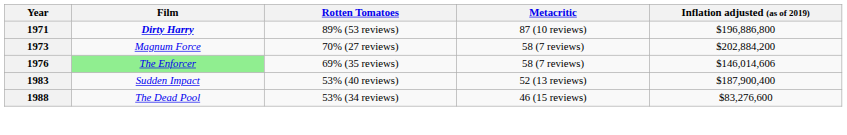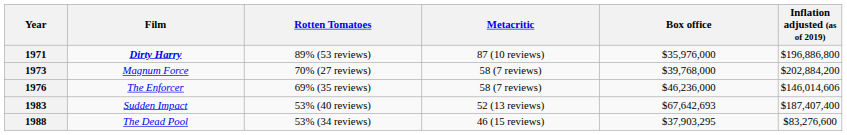 <table class="wikitable sortable" style="text-align:center" width=99%>
 <tr>
 <th rowspan="1" width="8%">Year</th>
 <th colspan="1" align="center" width="23%">Film</th>
 <th colspan="1" align="center" width="23%"><a href='#'>Rotten Tomatoes</a></th>
 <th colspan="1" align="center" width="23%"><a href='#'>Metacritic</a></th>
+<th colspan="1" align="center" width="23%">Box office</th>
 <th colspan="1" align="center" width="23%">Inflation adjusted <small>(as of 2019)</small></th>
 </tr>
 <tr>
 <th>1971</th>
 <td><strong><em><a href='#'>Dirty Harry</a></em></strong></td>
 <td colspan="1">89% (53 reviews)</td>
 <td colspan="1">87 (10 reviews)</td>
+<td>$35,976,000</td>
 <td>$196,886,800</td>
 </tr>
 <tr>
 <th>1973</th>
 <td><em><a href='#'>Magnum Force</a></em></td>
 <td colspan="1">70% (27 reviews)</td>
 <td colspan="1">58 (7 reviews)</td>
+<td>$39,768,000</td>
 <td>$202,884,200</td>
 </tr>
 <tr>
 <th>1976</th>
-<td data-sort-value="Enforcer, The" style="background: lightgreen;"><em><a href='#'>The Enforcer</a></em></td>
+<td data-sort-value="Enforcer, The"><em><a href='#'>The Enforcer</a></em></td>
 <td colspan="1">69% (35 reviews)</td>
 <td colspan="1">58 (7 reviews)</td>
+<td>$46,236,000</td>
 <td>$146,014,606</td>
 </tr>
 <tr>
 <th>1983</th>
 <td><em><a href='#'>Sudden Impact</a></em></td>
 <td colspan="1">53% (40 reviews)</td>
 <td colspan="1">52 (13 reviews)</td>
-<td>$187,900,400</td>
+<td>$67,642,693</td>
+<td>$187,407,400</td>
 </tr>
 <tr>
 <th>1988</th>
 <td data-sort-value="Dead Pool, The"><em><a href='#'>The Dead Pool</a></em></td>
 <td colspan="1">53% (34 reviews)</td>
 <td colspan="1">46 (15 reviews)</td>
+<td>$37,903,295</td>
 <td>$83,276,600</td>
 </tr>
 </table>
